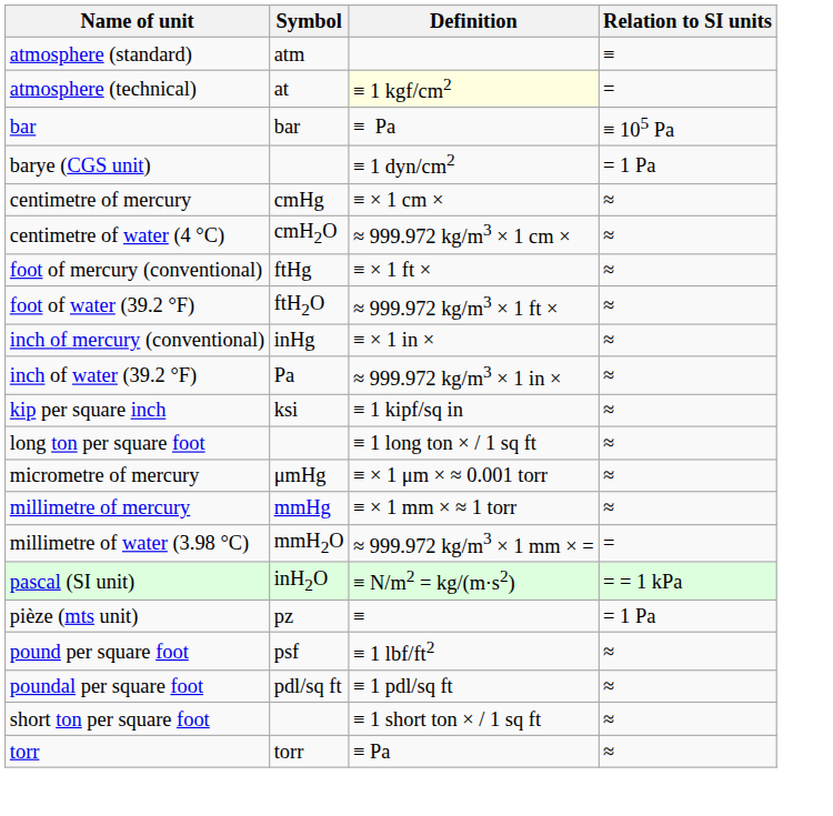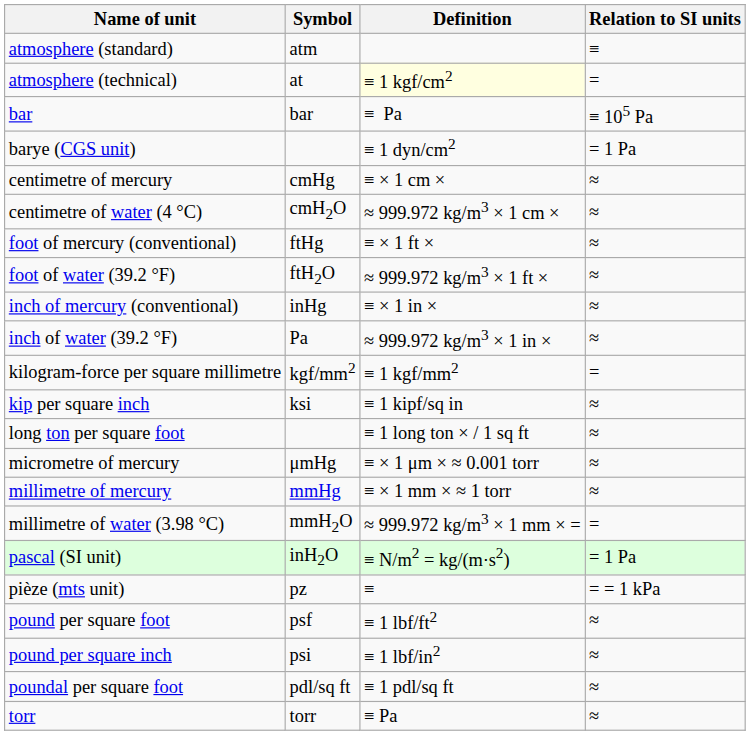 <table class="wikitable">
 <tr>
 <th>Name of unit</th>
 <th>Symbol</th>
 <th>Definition</th>
 <th>Relation to SI units</th>
 </tr>
 <tr>
 <td><a href='#'>atmosphere</a> (standard)</td>
 <td>atm</td>
 <td></td>
 <td>≡ </td>
 </tr>
 <tr>
 <td><a href='#'>atmosphere</a> (technical)</td>
 <td>at</td>
 <td style="background: lightyellow;">≡ 1 kgf/cm<sup>2</sup></td>
 <td>= </td>
 </tr>
 <tr>
 <td><a href='#'>bar</a></td>
 <td>bar</td>
 <td>≡  Pa</td>
 <td>≡ 10<sup>5</sup> Pa</td>
 </tr>
 <tr>
 <td>barye (<a href='#'>CGS&nbsp;unit</a>)</td>
 <td></td>
 <td>≡ 1 dyn/cm<sup>2</sup></td>
 <td>= 1 Pa</td>
 </tr>
 <tr>
 <td>centimetre of mercury</td>
 <td>cmHg</td>
 <td>≡  × 1 cm × </td>
 <td>≈ </td>
 </tr>
 <tr>
 <td>centimetre of <a href='#'>water</a> (4 °C)</td>
 <td>cmH<sub>2</sub>O</td>
 <td>≈ 999.972 kg/m<sup>3</sup> × 1 cm × </td>
 <td>≈ </td>
 </tr>
 <tr>
 <td><a href='#'>foot</a> of mercury (conventional)</td>
 <td>ftHg</td>
 <td>≡  × 1 ft × </td>
 <td>≈ </td>
 </tr>
 <tr>
 <td><a href='#'>foot</a> of <a href='#'>water</a> (39.2 °F)</td>
 <td>ftH<sub>2</sub>O</td>
 <td>≈ 999.972 kg/m<sup>3</sup> × 1 ft × </td>
 <td>≈ </td>
 </tr>
 <tr>
 <td><a href='#'>inch of mercury</a> (conventional)</td>
 <td>inHg</td>
 <td>≡  × 1 in × </td>
 <td>≈ </td>
 </tr>
 <tr>
 <td><a href='#'>inch</a> of <a href='#'>water</a> (39.2 °F)</td>
 <td>Pa</td>
 <td>≈ 999.972 kg/m<sup>3</sup> × 1 in × </td>
 <td>≈ </td>
 </tr>
 <tr>
+<td>kilogram-force per square millimetre</td>
+<td>kgf/mm<sup>2</sup></td>
+<td>≡ 1 kgf/mm<sup>2</sup></td>
+<td>= </td>
+</tr>
+<tr>
 <td><a href='#'>kip</a> per square <a href='#'>inch</a></td>
 <td>ksi</td>
 <td>≡ 1 kipf/sq in</td>
 <td>≈ </td>
 </tr>
 <tr>
 <td>long <a href='#'>ton</a> per square <a href='#'>foot</a></td>
 <td></td>
 <td>≡ 1 long ton ×  / 1 sq ft</td>
 <td>≈ </td>
 </tr>
 <tr>
 <td>micrometre of mercury</td>
 <td>μmHg</td>
 <td>≡  × 1 μm ×  ≈ 0.001 torr</td>
 <td>≈ </td>
 </tr>
 <tr>
 <td><a href='#'>millimetre of mercury</a></td>
 <td><a href='#'>mmHg</a></td>
 <td>≡  × 1 mm ×  ≈ 1 torr</td>
 <td>≈ </td>
 </tr>
 <tr>
 <td>millimetre of <a href='#'>water</a> (3.98 °C)</td>
 <td>mmH<sub>2</sub>O</td>
 <td>≈ 999.972 kg/m<sup>3</sup> × 1 mm ×  = </td>
 <td>= </td>
 </tr>
 <tr style="background:#dfd;">
 <td><a href='#'>pascal</a> (SI unit)</td>
 <td>inH<sub>2</sub>O</td>
 <td>≡ N/m<sup>2</sup> = kg/(m⋅s<sup>2</sup>)</td>
-<td>=  = 1 kPa</td>
+<td>= 1 Pa</td>
 </tr>
 <tr>
 <td>pièze (<a href='#'>mts</a> unit)</td>
 <td>pz</td>
 <td>≡ </td>
-<td>= 1 Pa</td>
+<td>=  = 1 kPa</td>
 </tr>
 <tr>
 <td><a href='#'>pound</a> per square <a href='#'>foot</a></td>
 <td>psf</td>
 <td>≡ 1 lbf/ft<sup>2</sup></td>
+<td>≈ </td>
+</tr>
+<tr>
+<td><a href='#'>pound per square inch</a></td>
+<td>psi</td>
+<td>≡ 1 lbf/in<sup>2</sup></td>
 <td>≈ </td>
 </tr>
 <tr>
 <td><a href='#'>poundal</a> per square <a href='#'>foot</a></td>
 <td>pdl/sq ft</td>
 <td>≡ 1 pdl/sq ft</td>
 <td>≈ </td>
 </tr>
 <tr>
-<td>short <a href='#'>ton</a> per square <a href='#'>foot</a></td>
-<td></td>
-<td>≡ 1 short ton ×  / 1 sq ft</td>
-<td>≈ </td>
-</tr>
-<tr>
 <td><a href='#'>torr</a></td>
 <td>torr</td>
 <td>≡  Pa</td>
 <td>≈ </td>
 </tr>
 </table>
